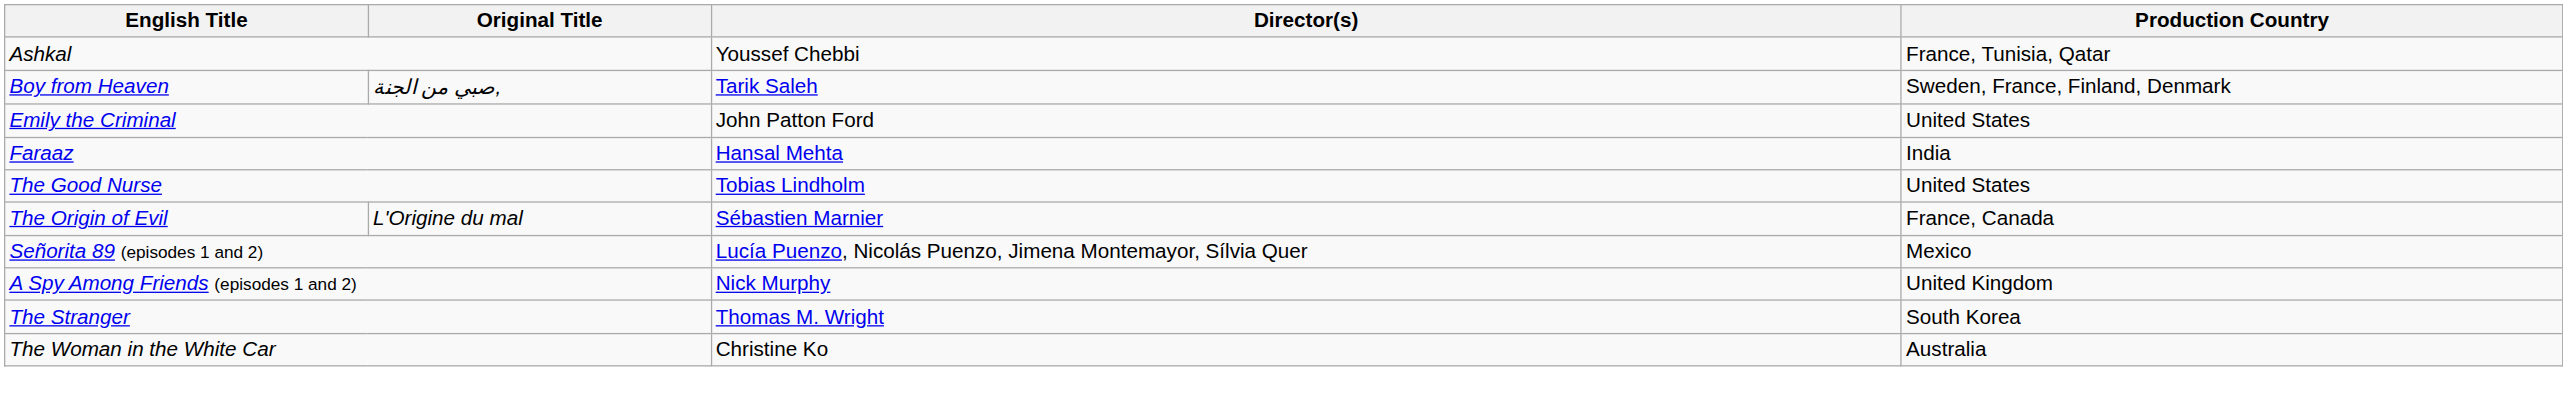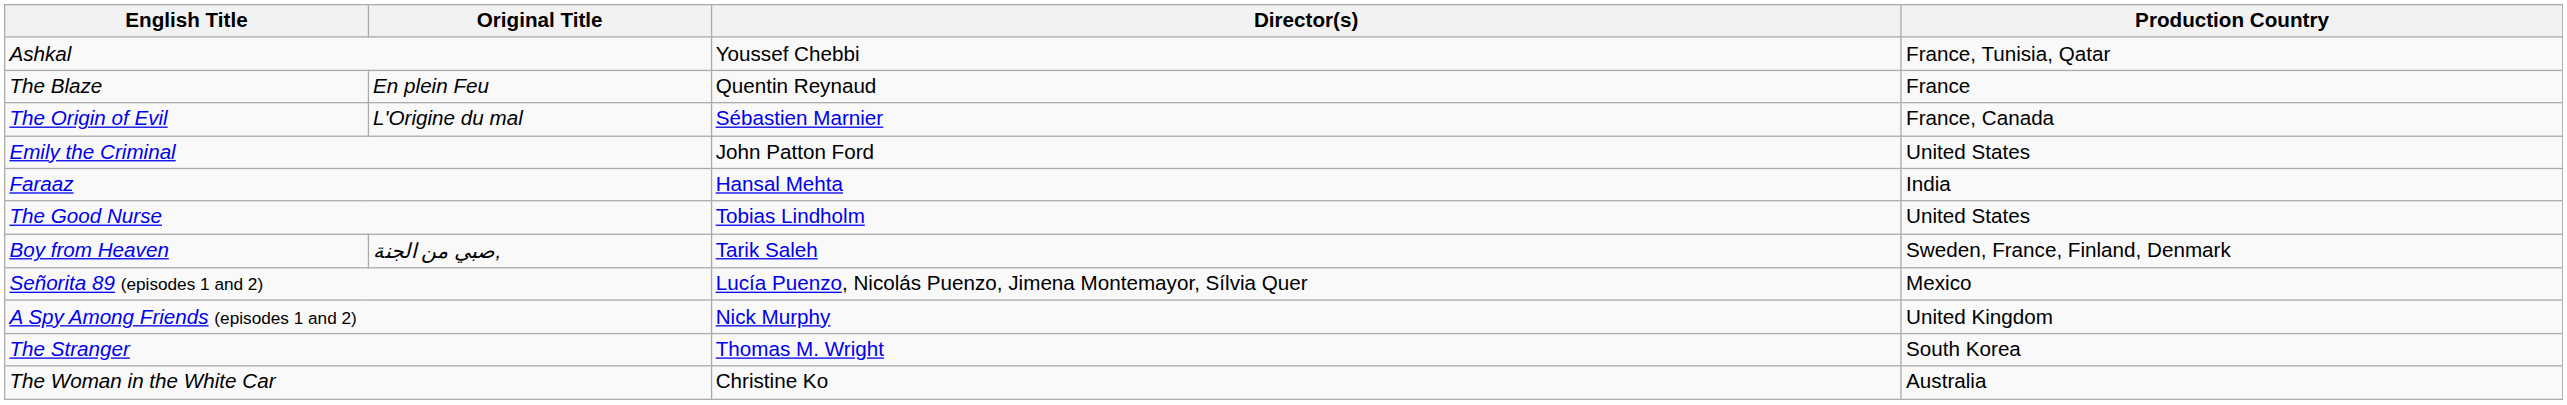 <table class="sortable wikitable" style="width:100%; margin-bottom:4px">
 <tr>
 <th>English Title</th>
 <th>Original Title</th>
 <th>Director(s)</th>
 <th>Production Country</th>
 </tr>
 <tr>
 <td colspan="2"><em>Ashkal</em></td>
 <td>Youssef Chebbi</td>
 <td>France, Tunisia, Qatar</td>
 </tr>
 <tr>
-<td><em><a href='#'>Boy from Heaven</a></em></td>
-<td><em>صبي من الجنة,</em></td>
-<td><a href='#'>Tarik Saleh</a></td>
-<td>Sweden, France, Finland, Denmark</td>
+<td><em>The Blaze</em></td>
+<td><em>En plein Feu</em></td>
+<td>Quentin Reynaud</td>
+<td>France</td>
+</tr>
+<tr>
+<td><em><a href='#'>The Origin of Evil</a></em></td>
+<td><em>L'Origine du mal</em></td>
+<td><a href='#'>Sébastien Marnier</a></td>
+<td>France, Canada</td>
 </tr>
 <tr>
 <td colspan="2"><em><a href='#'>Emily the Criminal</a></em></td>
 <td>John Patton Ford</td>
 <td>United States</td>
 </tr>
 <tr>
 <td colspan="2"><em><a href='#'>Faraaz</a></em></td>
 <td><a href='#'>Hansal Mehta</a></td>
 <td>India</td>
 </tr>
 <tr>
 <td colspan="2"><em><a href='#'>The Good Nurse</a></em></td>
 <td><a href='#'>Tobias Lindholm</a></td>
 <td>United States</td>
 </tr>
 <tr>
-<td><em><a href='#'>The Origin of Evil</a></em></td>
-<td><em>L'Origine du mal</em></td>
-<td><a href='#'>Sébastien Marnier</a></td>
-<td>France, Canada</td>
+<td><em><a href='#'>Boy from Heaven</a></em></td>
+<td><em>صبي من الجنة,</em></td>
+<td><a href='#'>Tarik Saleh</a></td>
+<td>Sweden, France, Finland, Denmark</td>
 </tr>
 <tr>
 <td colspan="2"><em><a href='#'>Señorita 89</a></em> <small>(episodes 1 and 2)</small></td>
 <td><a href='#'>Lucía Puenzo</a>, Nicolás Puenzo, Jimena Montemayor, Sílvia Quer</td>
 <td>Mexico</td>
 </tr>
 <tr>
 <td colspan="2"><em><a href='#'>A Spy Among Friends</a></em> <small>(episodes 1 and 2)</small></td>
 <td><a href='#'>Nick Murphy</a></td>
 <td>United Kingdom</td>
 </tr>
 <tr>
 <td colspan="2"><em><a href='#'>The Stranger</a></em></td>
 <td><a href='#'>Thomas M. Wright</a></td>
 <td>South Korea</td>
 </tr>
 <tr>
 <td colspan="2"><em>The Woman in the White Car</em></td>
 <td>Christine Ko</td>
 <td>Australia</td>
 </tr>
 </table>
